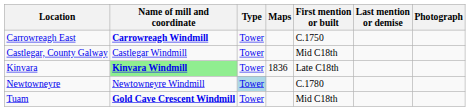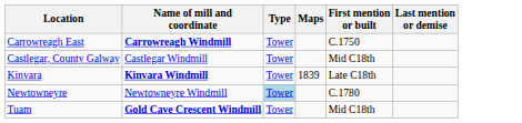 <table class="wikitable">
 <tr>
 <th>Location</th>
 <th>Name of mill and<br>coordinate</th>
 <th>Type</th>
 <th>Maps</th>
 <th>First mention<br>or built</th>
 <th>Last mention<br> or demise</th>
-<th>Photograph</th>
 </tr>
 <tr>
 <td><a href='#'>Carrowreagh East</a></td>
 <td><strong><a href='#'>Carrowreagh Windmill</a></strong></td>
 <td><a href='#'>Tower</a></td>
 <td></td>
 <td>C.1750</td>
-<td></td>
 <td></td>
 </tr>
 <tr>
 <td><a href='#'>Castlegar, County Galway</a></td>
 <td><a href='#'>Castlegar Windmill</a></td>
 <td><a href='#'>Tower</a></td>
 <td></td>
 <td>Mid C18th</td>
 <td></td>
-<td></td>
 </tr>
 <tr>
 <td><a href='#'>Kinvara</a></td>
-<td style="background: lightgreen;"><strong><a href='#'>Kinvara Windmill</a></strong></td>
+<td><strong><a href='#'>Kinvara Windmill</a></strong></td>
 <td><a href='#'>Tower</a></td>
-<td>1836</td>
+<td>1839</td>
 <td>Late C18th</td>
-<td></td>
 <td></td>
 </tr>
 <tr>
 <td><a href='#'>Newtowneyre</a></td>
 <td><a href='#'>Newtowneyre Windmill</a></td>
 <td style="background: lightblue;"><a href='#'>Tower</a></td>
 <td></td>
 <td>C.1780</td>
 <td></td>
-<td></td>
 </tr>
 <tr>
 <td><a href='#'>Tuam</a></td>
 <td><strong><a href='#'>Gold Cave Crescent Windmill</a></strong></td>
 <td><a href='#'>Tower</a></td>
 <td></td>
 <td>Mid C18th</td>
 <td></td>
-<td></td>
 </tr>
 </table>
